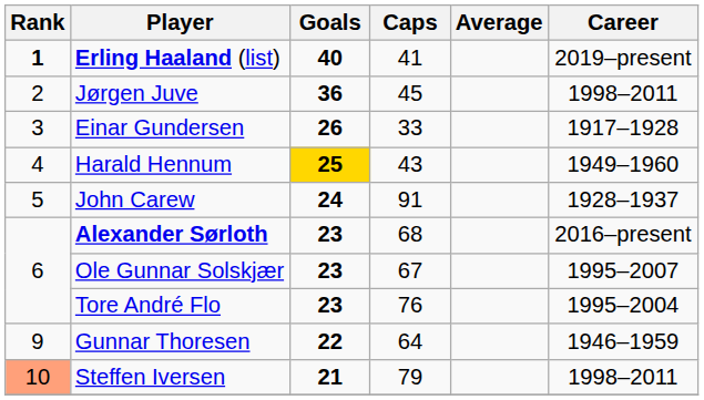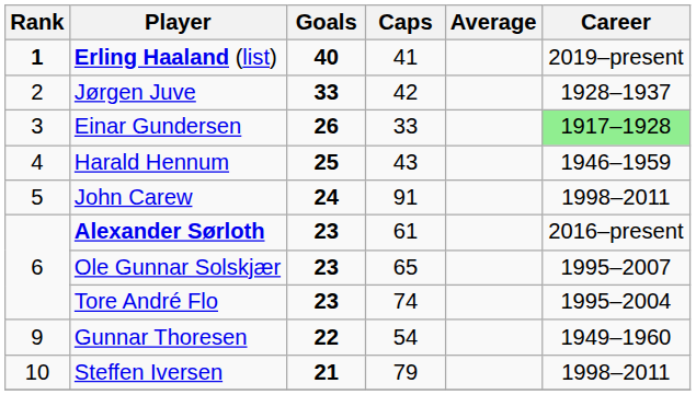 <table class="wikitable sortable" style="text-align:center;">
 <tr>
 <th width="30">Rank</th>
 <th style="width:150px;">Player</th>
 <th width="50">Goals</th>
 <th width="50">Caps</th>
 <th width="50">Average</th>
 <th style="width:100px;">Career</th>
 </tr>
 <tr>
 <td><strong>1</strong></td>
 <td align="left"><strong><a href='#'>Erling Haaland</a></strong> (<a href='#'>list</a>)</td>
 <td><strong>40</strong></td>
 <td>41</td>
 <td></td>
 <td>2019–present</td>
 </tr>
 <tr>
 <td>2</td>
 <td align=left><a href='#'>Jørgen Juve</a></td>
-<td><strong>36</strong></td>
-<td>45</td>
+<td><strong>33</strong></td>
+<td>42</td>
 <td></td>
-<td>1998–2011</td>
+<td>1928–1937</td>
 </tr>
 <tr>
 <td>3</td>
 <td align=left><a href='#'>Einar Gundersen</a></td>
 <td><strong>26</strong></td>
 <td>33</td>
 <td></td>
-<td>1917–1928</td>
+<td style="background: lightgreen;">1917–1928</td>
 </tr>
 <tr>
 <td>4</td>
 <td align="left"><a href='#'>Harald Hennum</a></td>
-<td style="background: gold;"><strong>25</strong></td>
+<td><strong>25</strong></td>
 <td>43</td>
 <td></td>
-<td>1949–1960</td>
+<td>1946–1959</td>
 </tr>
 <tr>
 <td>5</td>
 <td align="left"><a href='#'>John Carew</a></td>
 <td><strong>24</strong></td>
 <td>91</td>
 <td></td>
-<td>1928–1937</td>
+<td>1998–2011</td>
 </tr>
 <tr>
 <td rowspan=3>6</td>
 <td align="left"><strong><a href='#'>Alexander Sørloth</a></strong></td>
 <td><strong>23</strong></td>
-<td>68</td>
+<td>61</td>
 <td></td>
 <td>2016–present</td>
 </tr>
 <tr>
 <td align=left><a href='#'>Ole Gunnar Solskjær</a></td>
 <td><strong>23</strong></td>
-<td>67</td>
+<td>65</td>
 <td></td>
 <td>1995–2007</td>
 </tr>
 <tr>
 <td align=left><a href='#'>Tore André Flo</a></td>
 <td><strong>23</strong></td>
-<td>76</td>
+<td>74</td>
 <td></td>
 <td>1995–2004</td>
 </tr>
 <tr>
 <td>9</td>
 <td align="left"><a href='#'>Gunnar Thoresen</a></td>
 <td><strong>22</strong></td>
-<td>64</td>
+<td>54</td>
 <td></td>
-<td>1946–1959</td>
+<td>1949–1960</td>
 </tr>
 <tr>
-<td style="background: lightsalmon;">10</td>
+<td>10</td>
 <td align="left"><a href='#'>Steffen Iversen</a></td>
 <td><strong>21</strong></td>
 <td>79</td>
 <td></td>
 <td>1998–2011</td>
 </tr>
 <tr>
 </tr>
 </table>
